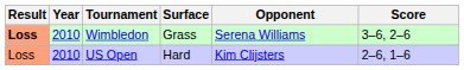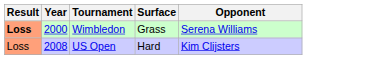 <table class="sortable wikitable">
 <tr>
 <th>Result</th>
 <th>Year</th>
 <th>Tournament</th>
 <th>Surface</th>
 <th width=180>Opponent</th>
-<th width=120 class="unsortable">Score</th>
 </tr>
 <tr bgcolor=#CCFFCC>
 <td bgcolor=FFA07A><strong>Loss</strong></td>
-<td><a href='#'>2010</a></td>
+<td><a href='#'>2000</a></td>
 <td><a href='#'>Wimbledon</a></td>
 <td>Grass</td>
 <td> <a href='#'>Serena Williams</a></td>
-<td>3–6, 2–6</td>
 </tr>
 <tr bgcolor=#CCCCFF>
 <td bgcolor=FFA07A>Loss</td>
-<td><a href='#'>2010</a></td>
+<td><a href='#'>2008</a></td>
 <td><a href='#'>US Open</a></td>
 <td>Hard</td>
 <td> <a href='#'>Kim Clijsters</a></td>
-<td>2–6, 1–6</td>
 </tr>
 </table>
